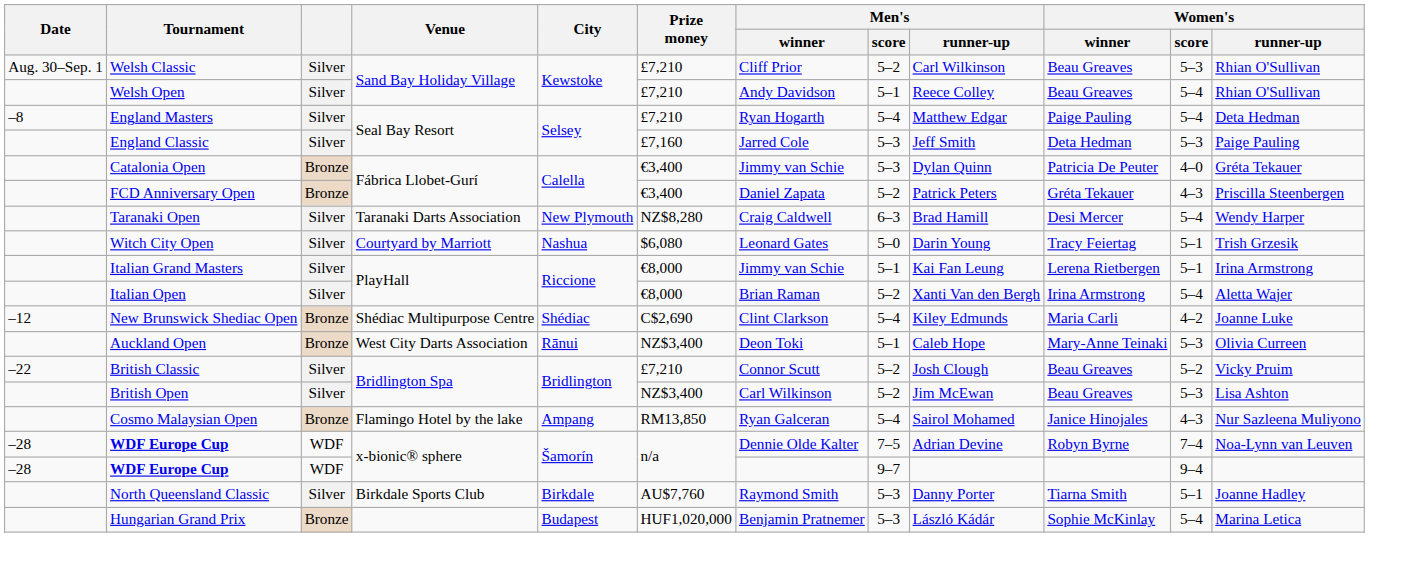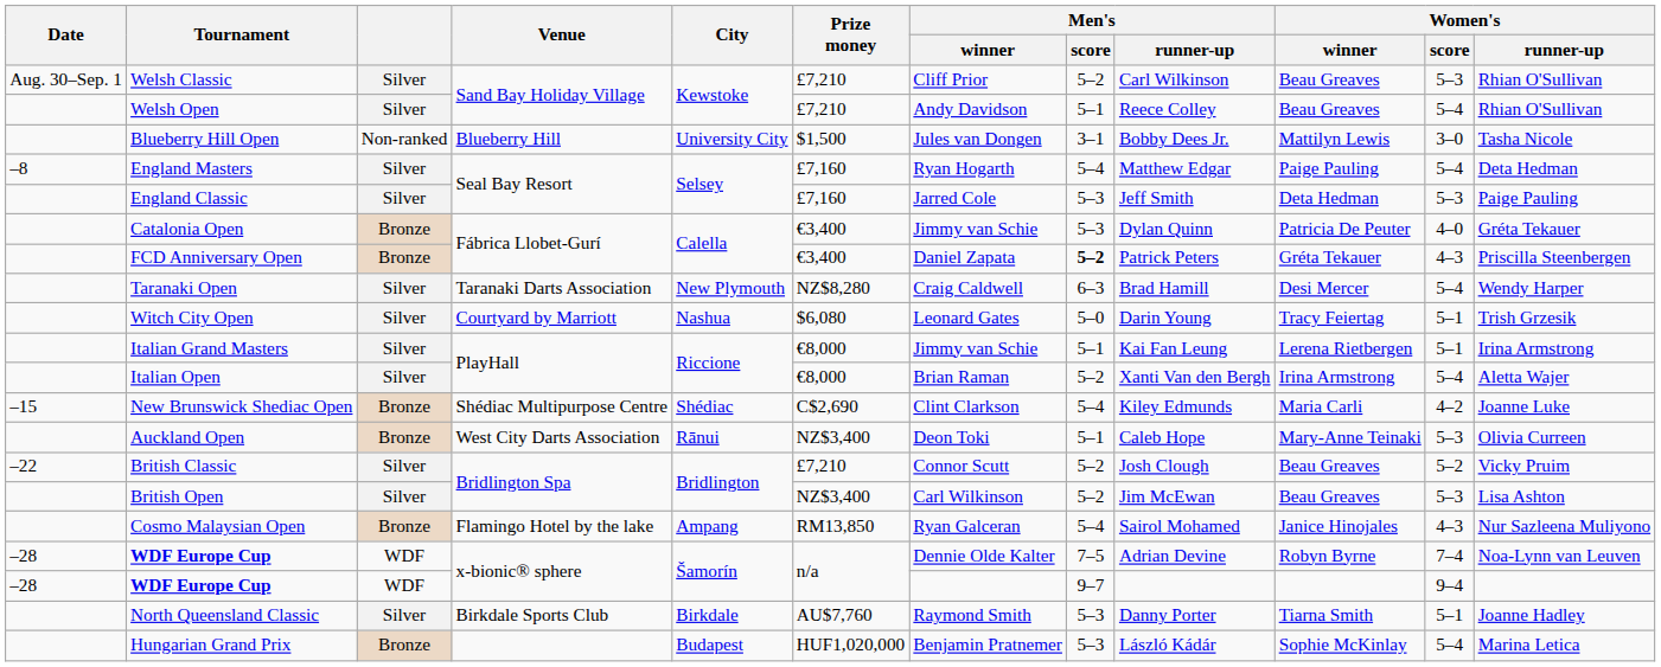 <table class="wikitable sortable" style="font-size: 85%">
 <tr>
 <th class=unsortable rowspan="2">Date</th>
 <th rowspan="2">Tournament</th>
 <th rowspan="2"></th>
 <th rowspan="2">Venue</th>
 <th rowspan="2">City</th>
 <th rowspan="2" class=unsortable>Prize<br>money</th>
 <th colspan="3">Men's</th>
 <th colspan="3">Women's</th>
 </tr>
 <tr>
 <th>winner</th>
 <th class=unsortable>score</th>
 <th>runner-up</th>
 <th>winner</th>
 <th class=unsortable>score</th>
 <th>runner-up</th>
 </tr>
 <tr>
 <td>Aug. 30–Sep. 1</td>
 <td><a href='#'>Welsh Classic</a></td>
 <td bgcolor="f2f2f2" align="center">Silver</td>
 <td rowspan=2><a href='#'>Sand Bay Holiday Village</a></td>
 <td rowspan=2> <a href='#'>Kewstoke</a></td>
 <td>£7,210</td>
 <td> <a href='#'>Cliff Prior</a></td>
 <td align="center">5–2</td>
 <td> <a href='#'>Carl Wilkinson</a></td>
 <td> <a href='#'>Beau Greaves</a></td>
 <td align="center">5–3</td>
 <td> <a href='#'>Rhian O'Sullivan</a></td>
 </tr>
 <tr>
 <td></td>
 <td><a href='#'>Welsh Open</a></td>
 <td bgcolor="f2f2f2" align="center">Silver</td>
 <td>£7,210</td>
 <td> <a href='#'>Andy Davidson</a></td>
 <td align="center">5–1</td>
 <td> <a href='#'>Reece Colley</a></td>
 <td> <a href='#'>Beau Greaves</a></td>
 <td align="center">5–4</td>
 <td> <a href='#'>Rhian O'Sullivan</a></td>
 </tr>
 <tr>
+<td></td>
+<td><a href='#'>Blueberry Hill Open</a></td>
+<td align="center">Non-ranked</td>
+<td><a href='#'>Blueberry Hill</a></td>
+<td> <a href='#'>University City</a></td>
+<td>$1,500</td>
+<td> <a href='#'>Jules van Dongen</a></td>
+<td align="center">3–1</td>
+<td> <a href='#'>Bobby Dees Jr.</a></td>
+<td> <a href='#'>Mattilyn Lewis</a></td>
+<td align="center">3–0</td>
+<td> <a href='#'>Tasha Nicole</a></td>
+</tr>
+<tr>
 <td>–8</td>
 <td><a href='#'>England Masters</a></td>
 <td bgcolor="f2f2f2" align="center">Silver</td>
 <td rowspan=2>Seal Bay Resort</td>
 <td rowspan=2> <a href='#'>Selsey</a></td>
-<td>£7,210</td>
+<td>£7,160</td>
 <td> <a href='#'>Ryan Hogarth</a></td>
 <td align="center">5–4</td>
 <td> <a href='#'>Matthew Edgar</a></td>
 <td> <a href='#'>Paige Pauling</a></td>
 <td align="center">5–4</td>
 <td> <a href='#'>Deta Hedman</a></td>
 </tr>
 <tr>
 <td></td>
 <td><a href='#'>England Classic</a></td>
 <td bgcolor="f2f2f2" align="center">Silver</td>
 <td>£7,160</td>
 <td> <a href='#'>Jarred Cole</a></td>
 <td align="center">5–3</td>
 <td> <a href='#'>Jeff Smith</a></td>
 <td> <a href='#'>Deta Hedman</a></td>
 <td align="center">5–3</td>
 <td> <a href='#'>Paige Pauling</a></td>
 </tr>
 <tr>
 <td></td>
 <td><a href='#'>Catalonia Open</a></td>
 <td bgcolor="ecd9c6" align="center">Bronze</td>
 <td rowspan=2>Fábrica Llobet-Gurí</td>
 <td rowspan=2> <a href='#'>Calella</a></td>
 <td>€3,400</td>
 <td> <a href='#'>Jimmy van Schie</a></td>
 <td align="center">5–3</td>
 <td> <a href='#'>Dylan Quinn</a></td>
 <td> <a href='#'>Patricia De Peuter</a></td>
 <td align="center">4–0</td>
 <td> <a href='#'>Gréta Tekauer</a></td>
 </tr>
 <tr>
 <td></td>
 <td><a href='#'>FCD Anniversary Open</a></td>
 <td bgcolor="ecd9c6" align="center">Bronze</td>
 <td>€3,400</td>
 <td> <a href='#'>Daniel Zapata</a></td>
-<td align="center">5–2</td>
+<td align="center"><strong>5–2</strong></td>
 <td> <a href='#'>Patrick Peters</a></td>
 <td> <a href='#'>Gréta Tekauer</a></td>
 <td align="center">4–3</td>
 <td> <a href='#'>Priscilla Steenbergen</a></td>
 </tr>
 <tr>
 <td></td>
 <td><a href='#'>Taranaki Open</a></td>
 <td bgcolor="f2f2f2" align="center">Silver</td>
 <td>Taranaki Darts Association</td>
 <td> <a href='#'>New Plymouth</a></td>
 <td>NZ$8,280</td>
 <td> <a href='#'>Craig Caldwell</a></td>
 <td align="center">6–3</td>
 <td> <a href='#'>Brad Hamill</a></td>
 <td> <a href='#'>Desi Mercer</a></td>
 <td align="center">5–4</td>
 <td> <a href='#'>Wendy Harper</a></td>
 </tr>
 <tr>
 <td></td>
 <td><a href='#'>Witch City Open</a></td>
 <td bgcolor="f2f2f2" align="center">Silver</td>
 <td><a href='#'>Courtyard by Marriott</a></td>
 <td> <a href='#'>Nashua</a></td>
 <td>$6,080</td>
 <td> <a href='#'>Leonard Gates</a></td>
 <td align="center">5–0</td>
 <td> <a href='#'>Darin Young</a></td>
 <td> <a href='#'>Tracy Feiertag</a></td>
 <td align="center">5–1</td>
 <td> <a href='#'>Trish Grzesik</a></td>
 </tr>
 <tr>
 <td></td>
 <td><a href='#'>Italian Grand Masters</a></td>
 <td bgcolor="f2f2f2" align="center">Silver</td>
 <td rowspan=2>PlayHall</td>
 <td rowspan=2> <a href='#'>Riccione</a></td>
 <td>€8,000</td>
 <td> <a href='#'>Jimmy van Schie</a></td>
 <td align="center">5–1</td>
 <td> <a href='#'>Kai Fan Leung</a></td>
 <td> <a href='#'>Lerena Rietbergen</a></td>
 <td align="center">5–1</td>
 <td> <a href='#'>Irina Armstrong</a></td>
 </tr>
 <tr>
 <td></td>
 <td><a href='#'>Italian Open</a></td>
 <td bgcolor="f2f2f2" align="center">Silver</td>
 <td>€8,000</td>
 <td> <a href='#'>Brian Raman</a></td>
 <td align="center">5–2</td>
 <td> <a href='#'>Xanti Van den Bergh</a></td>
 <td> <a href='#'>Irina Armstrong</a></td>
 <td align="center">5–4</td>
 <td> <a href='#'>Aletta Wajer</a></td>
 </tr>
 <tr>
-<td>–12</td>
+<td>–15</td>
 <td><a href='#'>New Brunswick Shediac Open</a></td>
 <td bgcolor="ecd9c6" align="center">Bronze</td>
 <td>Shédiac Multipurpose Centre</td>
 <td> <a href='#'>Shédiac</a></td>
 <td>C$2,690</td>
 <td> <a href='#'>Clint Clarkson</a></td>
 <td align="center">5–4</td>
 <td> <a href='#'>Kiley Edmunds</a></td>
 <td> <a href='#'>Maria Carli</a></td>
 <td align="center">4–2</td>
 <td> <a href='#'>Joanne Luke</a></td>
 </tr>
 <tr>
 <td></td>
 <td><a href='#'>Auckland Open</a></td>
 <td bgcolor="ecd9c6" align="center">Bronze</td>
 <td>West City Darts Association</td>
 <td> <a href='#'>Rānui</a></td>
 <td>NZ$3,400</td>
 <td> <a href='#'>Deon Toki</a></td>
 <td align="center">5–1</td>
 <td> <a href='#'>Caleb Hope</a></td>
 <td> <a href='#'>Mary-Anne Teinaki</a></td>
 <td align="center">5–3</td>
 <td> <a href='#'>Olivia Curreen</a></td>
 </tr>
 <tr>
 <td>–22</td>
 <td><a href='#'>British Classic</a></td>
 <td bgcolor="f2f2f2" align="center">Silver</td>
 <td rowspan=2><a href='#'>Bridlington Spa</a></td>
 <td rowspan=2> <a href='#'>Bridlington</a></td>
 <td>£7,210</td>
 <td> <a href='#'>Connor Scutt</a></td>
 <td align="center">5–2</td>
 <td> <a href='#'>Josh Clough</a></td>
 <td> <a href='#'>Beau Greaves</a></td>
 <td align="center">5–2</td>
 <td> <a href='#'>Vicky Pruim</a></td>
 </tr>
 <tr>
 <td></td>
 <td><a href='#'>British Open</a></td>
 <td bgcolor="f2f2f2" align="center">Silver</td>
 <td>NZ$3,400</td>
 <td> <a href='#'>Carl Wilkinson</a></td>
 <td align="center">5–2</td>
 <td> <a href='#'>Jim McEwan</a></td>
 <td> <a href='#'>Beau Greaves</a></td>
 <td align="center">5–3</td>
 <td> <a href='#'>Lisa Ashton</a></td>
 </tr>
 <tr>
 <td></td>
 <td><a href='#'>Cosmo Malaysian Open</a></td>
 <td bgcolor="ecd9c6" align="center">Bronze</td>
 <td>Flamingo Hotel by the lake</td>
 <td> <a href='#'>Ampang</a></td>
 <td>RM13,850</td>
 <td> <a href='#'>Ryan Galceran</a></td>
 <td align="center">5–4</td>
 <td> <a href='#'>Sairol Mohamed</a></td>
 <td> <a href='#'>Janice Hinojales</a></td>
 <td align="center">4–3</td>
 <td> <a href='#'>Nur Sazleena Muliyono</a></td>
 </tr>
 <tr>
 <td>–28</td>
 <td><strong><a href='#'>WDF Europe Cup</a></strong> <strong></strong></td>
 <td align="center">WDF</td>
 <td rowspan=2>x-bionic® sphere</td>
 <td rowspan=2> <a href='#'>Šamorín</a></td>
 <td rowspan=2>n/a</td>
 <td> <a href='#'>Dennie Olde Kalter</a></td>
 <td align="center">7–5</td>
 <td> <a href='#'>Adrian Devine</a></td>
 <td> <a href='#'>Robyn Byrne</a></td>
 <td align="center">7–4</td>
 <td> <a href='#'>Noa-Lynn van Leuven</a></td>
 </tr>
 <tr>
 <td>–28</td>
 <td><strong><a href='#'>WDF Europe Cup</a></strong> <strong></strong></td>
 <td align="center">WDF</td>
 <td></td>
 <td align="center">9–7</td>
 <td></td>
 <td></td>
 <td align="center">9–4</td>
 <td></td>
 </tr>
 <tr>
 <td></td>
 <td><a href='#'>North Queensland Classic</a></td>
 <td bgcolor="f2f2f2" align="center">Silver</td>
 <td>Birkdale Sports Club</td>
 <td> <a href='#'>Birkdale</a></td>
 <td>AU$7,760</td>
 <td> <a href='#'>Raymond Smith</a></td>
 <td align="center">5–3</td>
 <td> <a href='#'>Danny Porter</a></td>
 <td> <a href='#'>Tiarna Smith</a></td>
 <td align="center">5–1</td>
 <td> <a href='#'>Joanne Hadley</a></td>
 </tr>
 <tr>
 <td></td>
 <td><a href='#'>Hungarian Grand Prix</a></td>
 <td bgcolor="ecd9c6" align="center">Bronze</td>
 <td></td>
 <td> <a href='#'>Budapest</a></td>
 <td>HUF1,020,000</td>
 <td> <a href='#'>Benjamin Pratnemer</a></td>
 <td align="center">5–3</td>
 <td> <a href='#'>László Kádár</a></td>
 <td> <a href='#'>Sophie McKinlay</a></td>
 <td align="center">5–4</td>
 <td> <a href='#'>Marina Letica</a></td>
 </tr>
 </table>
